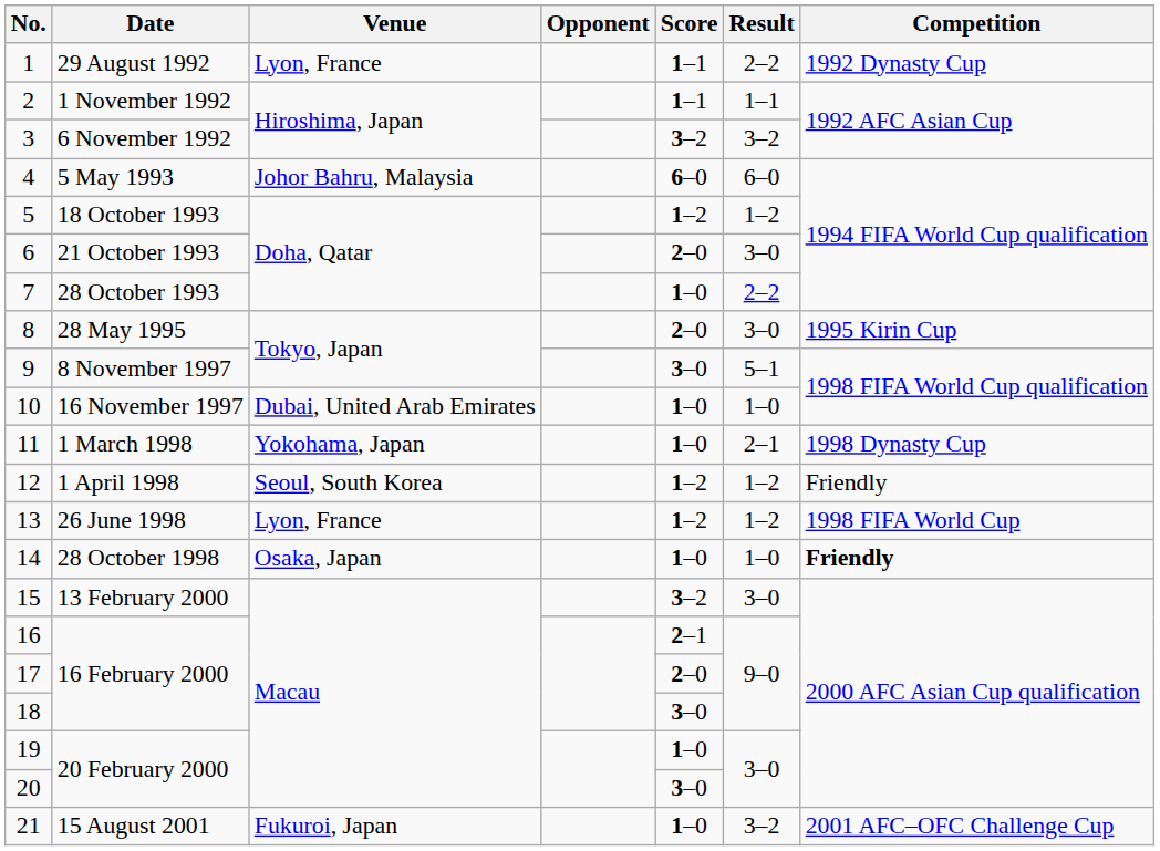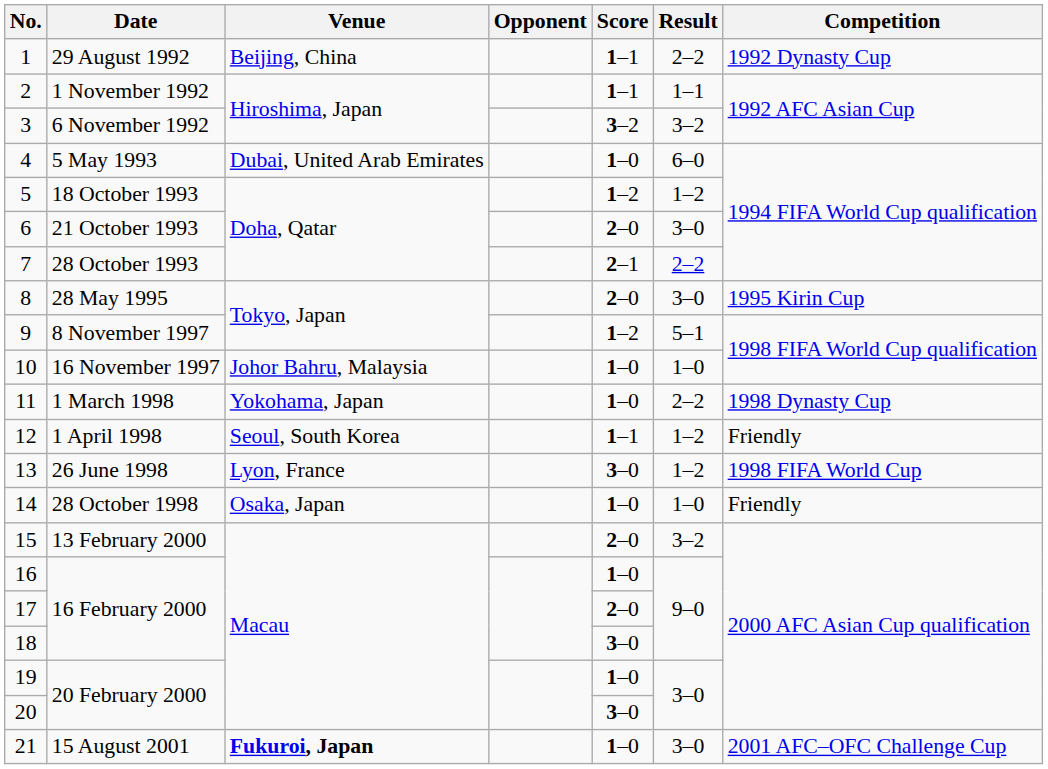 <table class="wikitable sortable">
 <tr>
 <th scope="col">No.</th>
 <th scope="col">Date</th>
 <th scope="col">Venue</th>
 <th scope="col">Opponent</th>
 <th scope="col">Score</th>
 <th scope="col">Result</th>
 <th scope="col">Competition</th>
 </tr>
 <tr>
 <td align="center">1</td>
 <td>29 August 1992</td>
-<td><a href='#'>Lyon</a>, France</td>
+<td><a href='#'>Beijing</a>, China</td>
 <td></td>
 <td align="center"><strong>1</strong>–1</td>
 <td align="center">2–2</td>
 <td><a href='#'>1992 Dynasty Cup</a></td>
 </tr>
 <tr>
 <td align="center">2</td>
 <td>1 November 1992</td>
 <td rowspan="2"><a href='#'>Hiroshima</a>, Japan</td>
 <td></td>
 <td align="center"><strong>1</strong>–1</td>
 <td align="center">1–1</td>
 <td rowspan="2"><a href='#'>1992 AFC Asian Cup</a></td>
 </tr>
 <tr>
 <td align="center">3</td>
 <td>6 November 1992</td>
 <td></td>
 <td align="center"><strong>3</strong>–2</td>
 <td align="center">3–2</td>
 </tr>
 <tr>
 <td align="center">4</td>
 <td>5 May 1993</td>
-<td><a href='#'>Johor Bahru</a>, Malaysia</td>
+<td><a href='#'>Dubai</a>, United Arab Emirates</td>
 <td></td>
-<td align="center"><strong>6</strong>–0</td>
+<td align="center"><strong>1</strong>–0</td>
 <td align="center">6–0</td>
 <td rowspan="4"><a href='#'>1994 FIFA World Cup qualification</a></td>
 </tr>
 <tr>
 <td align="center">5</td>
 <td>18 October 1993</td>
 <td rowspan="3"><a href='#'>Doha</a>, Qatar</td>
 <td></td>
 <td align="center"><strong>1</strong>–2</td>
 <td align="center">1–2</td>
 </tr>
 <tr>
 <td align="center">6</td>
 <td>21 October 1993</td>
 <td></td>
 <td align="center"><strong>2</strong>–0</td>
 <td align="center">3–0</td>
 </tr>
 <tr>
 <td align="center">7</td>
 <td>28 October 1993</td>
 <td></td>
-<td align="center"><strong>1</strong>–0</td>
+<td align="center"><strong>2</strong>–1</td>
 <td align="center"><a href='#'>2–2</a></td>
 </tr>
 <tr>
 <td align="center">8</td>
 <td>28 May 1995</td>
 <td rowspan="2"><a href='#'>Tokyo</a>, Japan</td>
 <td></td>
 <td align="center"><strong>2</strong>–0</td>
 <td align="center">3–0</td>
 <td><a href='#'>1995 Kirin Cup</a></td>
 </tr>
 <tr>
 <td align="center">9</td>
 <td>8 November 1997</td>
 <td></td>
-<td align="center"><strong>3</strong>–0</td>
+<td align="center"><strong>1</strong>–2</td>
 <td align="center">5–1</td>
 <td rowspan="2"><a href='#'>1998 FIFA World Cup qualification</a></td>
 </tr>
 <tr>
 <td align="center">10</td>
 <td>16 November 1997</td>
-<td><a href='#'>Dubai</a>, United Arab Emirates</td>
+<td><a href='#'>Johor Bahru</a>, Malaysia</td>
 <td></td>
 <td align="center"><strong>1</strong>–0</td>
 <td align="center">1–0</td>
 </tr>
 <tr>
 <td align="center">11</td>
 <td>1 March 1998</td>
 <td><a href='#'>Yokohama</a>, Japan</td>
 <td></td>
 <td align="center"><strong>1</strong>–0</td>
-<td align="center">2–1</td>
+<td align="center">2–2</td>
 <td><a href='#'>1998 Dynasty Cup</a></td>
 </tr>
 <tr>
 <td align="center">12</td>
 <td>1 April 1998</td>
 <td><a href='#'>Seoul</a>, South Korea</td>
 <td></td>
-<td align="center"><strong>1</strong>–2</td>
+<td align="center"><strong>1</strong>–1</td>
 <td align="center">1–2</td>
 <td>Friendly</td>
 </tr>
 <tr>
 <td align="center">13</td>
 <td>26 June 1998</td>
 <td><a href='#'>Lyon</a>, France</td>
 <td></td>
-<td align="center"><strong>1</strong>–2</td>
+<td align="center"><strong>3</strong>–0</td>
 <td align="center">1–2</td>
 <td><a href='#'>1998 FIFA World Cup</a></td>
 </tr>
 <tr>
 <td align="center">14</td>
 <td>28 October 1998</td>
 <td><a href='#'>Osaka</a>, Japan</td>
 <td></td>
 <td align="center"><strong>1</strong>–0</td>
 <td align="center">1–0</td>
-<td><strong>Friendly</strong></td>
+<td>Friendly</td>
 </tr>
 <tr>
 <td align="center">15</td>
 <td>13 February 2000</td>
 <td rowspan="6"><a href='#'>Macau</a></td>
 <td></td>
-<td align="center"><strong>3</strong>–2</td>
-<td align="center">3–0</td>
+<td align="center"><strong>2</strong>–0</td>
+<td align="center">3–2</td>
 <td rowspan="6"><a href='#'>2000 AFC Asian Cup qualification</a></td>
 </tr>
 <tr>
 <td align="center">16</td>
 <td rowspan="3">16 February 2000</td>
 <td rowspan="3"></td>
-<td align="center"><strong>2</strong>–1</td>
+<td align="center"><strong>1</strong>–0</td>
 <td rowspan="3" style="text-align:center">9–0</td>
 </tr>
 <tr>
 <td align="center">17</td>
 <td align="center"><strong>2</strong>–0</td>
 </tr>
 <tr>
 <td align="center">18</td>
 <td align="center"><strong>3</strong>–0</td>
 </tr>
 <tr>
 <td align="center">19</td>
 <td rowspan="2">20 February 2000</td>
 <td rowspan="2"></td>
 <td align="center"><strong>1</strong>–0</td>
 <td rowspan="2" style="text-align:center">3–0</td>
 </tr>
 <tr>
 <td align="center">20</td>
 <td align="center"><strong>3</strong>–0</td>
 </tr>
 <tr>
 <td align="center">21</td>
 <td>15 August 2001</td>
-<td><a href='#'>Fukuroi</a>, Japan</td>
+<td><strong><a href='#'>Fukuroi</a>, Japan</strong></td>
 <td></td>
 <td align="center"><strong>1</strong>–0</td>
-<td align="center">3–2</td>
+<td align="center">3–0</td>
 <td><a href='#'>2001 AFC–OFC Challenge Cup</a></td>
 </tr>
 </table>
